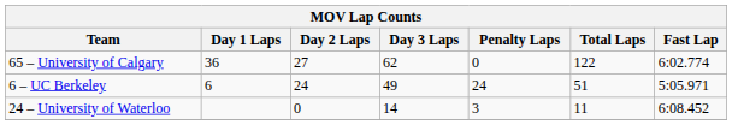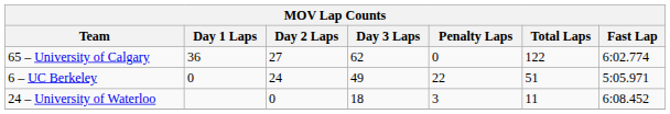 <table class="wikitable collapsible collapsed" style="min-width:50em;">
 <tr>
 <th colspan=7>MOV Lap Counts</th>
 </tr>
 <tr>
 <th>Team</th>
 <th>Day 1 Laps</th>
 <th>Day 2 Laps</th>
 <th>Day 3 Laps</th>
 <th>Penalty Laps</th>
 <th>Total Laps</th>
 <th>Fast Lap</th>
 </tr>
 <tr>
 <td>65 – <a href='#'>University of Calgary</a></td>
 <td>36</td>
 <td>27</td>
 <td>62</td>
 <td>0</td>
 <td>122</td>
 <td>6:02.774</td>
 </tr>
 <tr>
 <td>6 – <a href='#'>UC Berkeley</a></td>
-<td>6</td>
+<td>0</td>
 <td>24</td>
 <td>49</td>
-<td>24</td>
+<td>22</td>
 <td>51</td>
 <td>5:05.971</td>
 </tr>
 <tr>
 <td>24 – <a href='#'>University of Waterloo</a></td>
 <td></td>
 <td>0</td>
-<td>14</td>
+<td>18</td>
 <td>3</td>
 <td>11</td>
 <td>6:08.452</td>
 </tr>
 <tr>
 </tr>
 </table>
